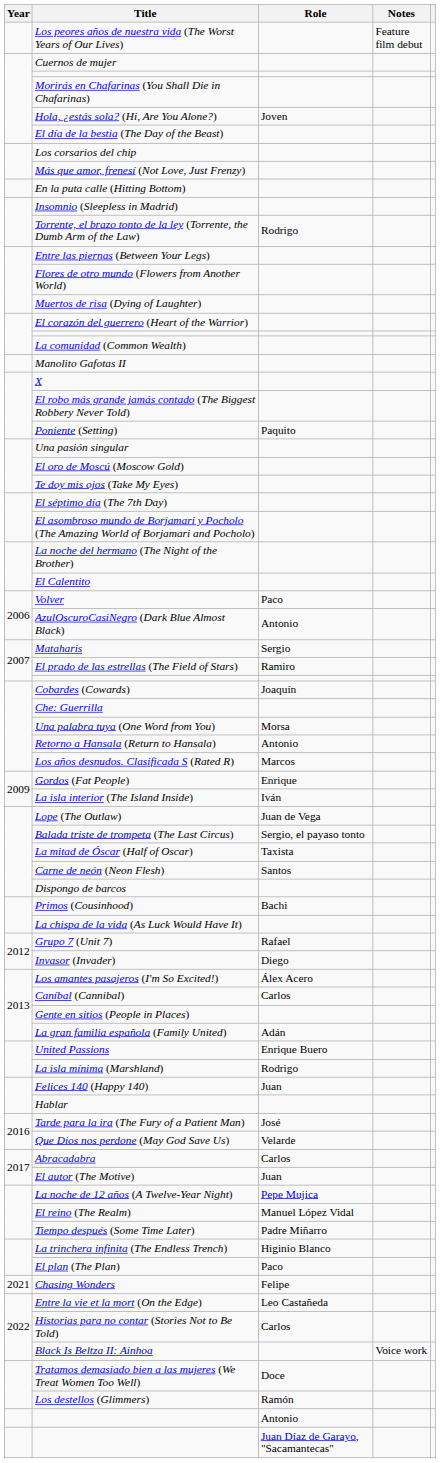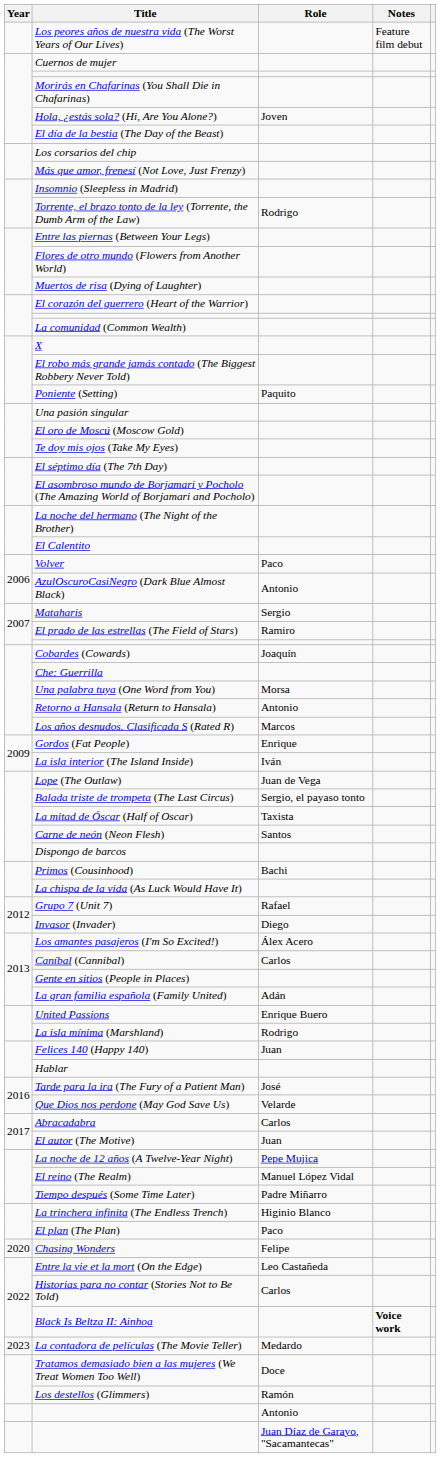 <table class="wikitable sortable">
 <tr>
 <th>Year</th>
 <th>Title</th>
 <th>Role</th>
 <th class="unsortable">Notes</th>
 <th class = "unsortable"></th>
 </tr>
 <tr>
 <td></td>
 <td><em><a href='#'>Los peores años de nuestra vida</a></em> (<em>The Worst Years of Our Lives</em>)</td>
 <td></td>
 <td>Feature film debut</td>
 <td></td>
 </tr>
 <tr>
 <td rowspan = "5"><br></td>
 <td><em>Cuernos de mujer</em></td>
 <td></td>
 <td></td>
 <td></td>
 </tr>
 <tr>
 <td><em></em></td>
 <td></td>
 <td></td>
 <td></td>
 </tr>
 <tr>
 <td><em><a href='#'>Morirás en Chafarinas</a></em> (<em>You Shall Die in Chafarinas</em>)</td>
 <td></td>
 <td></td>
 <td></td>
 </tr>
 <tr>
 <td><em><a href='#'>Hola, ¿estás sola?</a></em> (<em>Hi, Are You Alone?</em>)</td>
 <td>Joven</td>
 <td></td>
 <td align = "center"></td>
 </tr>
 <tr>
 <td><em><a href='#'>El día de la bestia</a></em> (<em>The Day of the Beast</em>)</td>
 <td></td>
 <td></td>
 <td></td>
 </tr>
 <tr>
 <td rowspan = "2"></td>
 <td><em>Los corsarios del chip</em></td>
 <td></td>
 <td></td>
 <td></td>
 </tr>
 <tr>
 <td><em><a href='#'>Más que amor, frenesí</a></em> (<em>Not Love, Just Frenzy</em>)</td>
 <td></td>
 <td></td>
 <td></td>
 </tr>
 <tr>
-<td></td>
-<td><em>En la puta calle</em> (<em>Hitting Bottom</em>)</td>
-<td></td>
-<td></td>
-<td></td>
-</tr>
-<tr>
 <td rowspan = "2"></td>
 <td><em><a href='#'>Insomnio</a></em> (<em>Sleepless in Madrid</em>)</td>
 <td></td>
 <td></td>
 <td></td>
 </tr>
 <tr>
 <td><em><a href='#'>Torrente, el brazo tonto de la ley</a></em> (<em>Torrente, the Dumb Arm of the Law</em>)</td>
 <td>Rodrigo</td>
 <td></td>
 <td align = "center"></td>
 </tr>
 <tr>
 <td rowspan = "3"></td>
 <td><em><a href='#'>Entre las piernas</a></em> (<em>Between Your Legs</em>)</td>
 <td></td>
 <td></td>
 <td></td>
 </tr>
 <tr>
 <td><em><a href='#'>Flores de otro mundo</a></em> (<em>Flowers from Another World</em>)</td>
 <td></td>
 <td></td>
 <td></td>
 </tr>
 <tr>
 <td><em><a href='#'>Muertos de risa</a></em> (<em>Dying of Laughter</em>)</td>
 <td></td>
 <td></td>
 <td></td>
 </tr>
 <tr>
 <td rowspan = "3"></td>
 <td><em><a href='#'>El corazón del guerrero</a></em> (<em>Heart of the Warrior</em>)</td>
 <td></td>
 <td></td>
 <td></td>
 </tr>
 <tr>
 <td><em></em></td>
 <td></td>
 <td></td>
 <td></td>
 </tr>
 <tr>
 <td><em><a href='#'>La comunidad</a></em> (<em>Common Wealth</em>)</td>
-<td></td>
-<td></td>
-<td></td>
-</tr>
-<tr>
-<td></td>
-<td><em>Manolito Gafotas II</em></td>
 <td></td>
 <td></td>
 <td></td>
 </tr>
 <tr>
 <td rowspan = "3"></td>
 <td><em><a href='#'>X</a></em></td>
 <td></td>
 <td></td>
 <td></td>
 </tr>
 <tr>
 <td><em><a href='#'>El robo más grande jamás contado</a></em> (<em>The Biggest Robbery Never Told</em>)</td>
 <td></td>
 <td></td>
 <td></td>
 </tr>
 <tr>
 <td><em><a href='#'>Poniente</a></em> (<em>Setting</em>)</td>
 <td>Paquito</td>
 <td></td>
 <td align = "center"></td>
 </tr>
 <tr>
 <td rowspan = "3"></td>
 <td><em>Una pasión singular</em></td>
 <td></td>
 <td></td>
 <td></td>
 </tr>
 <tr>
 <td><em><a href='#'>El oro de Moscú</a></em> (<em>Moscow Gold</em>)</td>
 <td></td>
 <td></td>
 <td></td>
 </tr>
 <tr>
 <td><em><a href='#'>Te doy mis ojos</a></em> (<em>Take My Eyes</em>)</td>
 <td></td>
 <td></td>
 <td></td>
 </tr>
 <tr>
 <td rowspan = "2"></td>
 <td><em><a href='#'>El séptimo día</a></em> (<em>The 7th Day</em>)</td>
 <td></td>
 <td></td>
 <td></td>
 </tr>
 <tr>
 <td><em><a href='#'>El asombroso mundo de Borjamari y Pocholo</a></em> (<em>The Amazing World of Borjamari and Pocholo</em>)</td>
 <td></td>
 <td></td>
 <td></td>
 </tr>
 <tr>
 <td rowspan = "2"></td>
 <td><em><a href='#'>La noche del hermano</a></em> (<em>The Night of the Brother</em>)</td>
 <td></td>
 <td></td>
 <td></td>
 </tr>
 <tr>
 <td><em><a href='#'>El Calentito</a></em></td>
 <td></td>
 <td></td>
 <td></td>
 </tr>
 <tr>
 <td rowspan = "2" align = "center">2006</td>
 <td><em><a href='#'>Volver</a></em></td>
 <td>Paco</td>
 <td></td>
 <td align = "center"></td>
 </tr>
 <tr>
 <td><em><a href='#'>AzulOscuroCasiNegro</a></em> (<em>Dark Blue Almost Black</em>)</td>
 <td>Antonio</td>
 <td></td>
 <td align = "center"></td>
 </tr>
 <tr>
 <td rowspan = "3" align = "center">2007</td>
 <td><em><a href='#'>Mataharis</a></em></td>
 <td>Sergio</td>
 <td></td>
 <td align = "center"></td>
 </tr>
 <tr>
 <td><em><a href='#'>El prado de las estrellas</a></em> (<em>The Field of Stars</em>)</td>
 <td>Ramiro</td>
 <td></td>
 <td align = "center"></td>
 </tr>
 <tr>
 <td><em></em></td>
 <td></td>
 <td></td>
 <td></td>
 </tr>
 <tr>
 <td rowspan = "5"></td>
 <td><em><a href='#'>Cobardes</a></em> (<em>Cowards</em>)</td>
 <td>Joaquín</td>
 <td></td>
 <td align = "center"></td>
 </tr>
 <tr>
 <td><em><a href='#'>Che: Guerrilla</a></em></td>
 <td></td>
 <td></td>
 <td></td>
 </tr>
 <tr>
 <td><em><a href='#'>Una palabra tuya</a></em> (<em>One Word from You</em>)</td>
 <td>Morsa</td>
 <td></td>
 <td align = "center"></td>
 </tr>
 <tr>
 <td><em><a href='#'>Retorno a Hansala</a></em> (<em>Return to Hansala</em>)</td>
 <td>Antonio</td>
 <td></td>
 <td align = "center"></td>
 </tr>
 <tr>
 <td><em><a href='#'>Los años desnudos. Clasificada S</a></em> (<em>Rated R</em>)</td>
 <td>Marcos</td>
 <td></td>
 <td align = "center"></td>
 </tr>
 <tr>
 <td rowspan = "2" align = "center">2009</td>
 <td><em><a href='#'>Gordos</a></em> (<em>Fat People</em>)</td>
 <td>Enrique</td>
 <td></td>
 <td align = "center"></td>
 </tr>
 <tr>
 <td><em><a href='#'>La isla interior</a></em> (<em>The Island Inside</em>)</td>
 <td>Iván</td>
 <td></td>
 <td align = "center"></td>
 </tr>
 <tr>
 <td rowspan = "5"></td>
 <td><em><a href='#'>Lope</a></em> (<em>The Outlaw</em>)</td>
 <td>Juan de Vega</td>
 <td></td>
 <td align = "center"></td>
 </tr>
 <tr>
 <td><em><a href='#'>Balada triste de trompeta</a></em> (<em>The Last Circus</em>)</td>
 <td>Sergio, el payaso tonto</td>
 <td></td>
 <td align = "center"></td>
 </tr>
 <tr>
 <td><em><a href='#'>La mitad de Óscar</a></em> (<em>Half of Oscar</em>)</td>
 <td>Taxista</td>
 <td></td>
 <td align = "center"></td>
 </tr>
 <tr>
 <td><em><a href='#'>Carne de neón</a></em> (<em>Neon Flesh</em>)</td>
 <td>Santos</td>
 <td></td>
 <td align = "center"></td>
 </tr>
 <tr>
 <td><em>Dispongo de barcos</em></td>
 <td></td>
 <td></td>
 <td></td>
 </tr>
 <tr>
 <td rowspan = "2"></td>
 <td><em><a href='#'>Primos</a></em> (<em>Cousinhood</em>)</td>
 <td>Bachi</td>
 <td></td>
 <td align = "center"></td>
 </tr>
 <tr>
 <td><em><a href='#'>La chispa de la vida</a></em> (<em>As Luck Would Have It</em>)</td>
 <td></td>
 <td></td>
 <td></td>
 </tr>
 <tr>
 <td rowspan = "2" align = "center">2012</td>
 <td><em><a href='#'>Grupo 7</a></em> (<em>Unit 7</em>)</td>
 <td>Rafael</td>
 <td></td>
 <td align = "center"></td>
 </tr>
 <tr>
 <td><em><a href='#'>Invasor</a></em> (<em>Invader</em>)</td>
 <td>Diego</td>
 <td></td>
 <td align = "center"></td>
 </tr>
 <tr>
 <td rowspan = "4" align = "center">2013</td>
 <td><em><a href='#'>Los amantes pasajeros</a></em> (<em>I'm So Excited!</em>)</td>
 <td>Álex Acero</td>
 <td></td>
 <td align = "center"></td>
 </tr>
 <tr>
 <td><em><a href='#'>Caníbal</a></em> (<em>Cannibal</em>)</td>
 <td>Carlos</td>
 <td></td>
 <td align = "center"></td>
 </tr>
 <tr>
 <td><em><a href='#'>Gente en sitios</a></em> (<em>People in Places</em>)</td>
 <td></td>
 <td></td>
 <td></td>
 </tr>
 <tr>
 <td><em><a href='#'>La gran familia española</a></em> (<em>Family United</em>)</td>
 <td>Adán</td>
 <td></td>
 <td align = "center"></td>
 </tr>
 <tr>
 <td rowspan = "2"></td>
 <td><em><a href='#'>United Passions</a></em></td>
 <td>Enrique Buero</td>
 <td></td>
 <td></td>
 </tr>
 <tr>
 <td><em><a href='#'>La isla mínima</a></em> (<em>Marshland</em>)</td>
 <td>Rodrigo</td>
 <td></td>
 <td align = "center"></td>
 </tr>
 <tr>
 <td rowspan = "2"></td>
 <td><em><a href='#'>Felices 140</a></em> (<em>Happy 140</em>)</td>
 <td>Juan</td>
 <td></td>
 <td align = "center"></td>
 </tr>
 <tr>
 <td><em>Hablar</em></td>
 <td></td>
 <td></td>
 <td align = "center"></td>
 </tr>
 <tr>
 <td rowspan = "2" align = "center">2016</td>
 <td><em><a href='#'>Tarde para la ira</a></em> (<em>The Fury of a Patient Man</em>)</td>
 <td>José</td>
 <td></td>
 <td align = "center"></td>
 </tr>
 <tr>
 <td><em><a href='#'>Que Dios nos perdone</a></em> (<em>May God Save Us</em>)</td>
 <td>Velarde</td>
 <td></td>
 <td align = "center"></td>
 </tr>
 <tr>
 <td rowspan = "2" align = "center">2017</td>
 <td><em><a href='#'>Abracadabra</a></em></td>
 <td>Carlos</td>
 <td></td>
 <td align = "center"></td>
 </tr>
 <tr>
 <td><em><a href='#'>El autor</a></em> (<em>The Motive</em>)</td>
 <td>Juan</td>
 <td></td>
 <td align = "center"></td>
 </tr>
 <tr>
 <td rowspan = "3"></td>
 <td><em><a href='#'>La noche de 12 años</a></em> (<em>A Twelve-Year Night</em>)</td>
 <td><a href='#'>Pepe Mujica</a></td>
 <td></td>
 <td align = "center"></td>
 </tr>
 <tr>
 <td><em><a href='#'>El reino</a></em> (<em>The Realm</em>)</td>
 <td>Manuel López Vidal</td>
 <td></td>
 <td align = "center"></td>
 </tr>
 <tr>
 <td><em><a href='#'>Tiempo después</a></em> (<em>Some Time Later</em>)</td>
 <td>Padre Miñarro</td>
 <td></td>
 <td></td>
 </tr>
 <tr>
 <td rowspan = "2"></td>
 <td><em><a href='#'>La trinchera infinita</a></em> (<em>The Endless Trench</em>)</td>
 <td>Higinio Blanco</td>
 <td></td>
 <td align = "center"></td>
 </tr>
 <tr>
 <td><em><a href='#'>El plan</a></em> (<em>The Plan</em>)</td>
 <td>Paco</td>
 <td></td>
 <td></td>
 </tr>
 <tr>
-<td align = "center">2021</td>
+<td align = "center">2020</td>
 <td><em><a href='#'>Chasing Wonders</a></em></td>
 <td>Felipe</td>
 <td></td>
 <td align = "center"></td>
 </tr>
 <tr>
 <td rowspan = "3" align = "center">2022</td>
 <td><em><a href='#'>Entre la vie et la mort</a></em> (<em>On the Edge</em>)</td>
 <td>Leo Castañeda</td>
 <td></td>
 <td align = "center"></td>
 </tr>
 <tr>
 <td><em><a href='#'>Historias para no contar</a></em> (<em>Stories Not to Be Told</em>)</td>
 <td>Carlos</td>
 <td></td>
 <td align = "center"></td>
 </tr>
 <tr>
 <td><em><a href='#'>Black Is Beltza II: Ainhoa</a></em></td>
 <td></td>
-<td>Voice work</td>
+<td><strong>Voice work</strong></td>
+<td align = "center"></td>
+</tr>
+<tr>
+<td align = "center">2023</td>
+<td><em><a href='#'>La contadora de películas</a></em> (<em>The Movie Teller</em>)</td>
+<td>Medardo</td>
+<td></td>
 <td align = "center"></td>
 </tr>
 <tr>
 <td rowspan = "2"></td>
 <td><em><a href='#'>Tratamos demasiado bien a las mujeres</a></em> (<em>We Treat Women Too Well</em>)</td>
 <td>Doce</td>
 <td></td>
 <td></td>
 </tr>
 <tr>
 <td><em><a href='#'>Los destellos</a></em> (<em>Glimmers</em>)</td>
 <td>Ramón</td>
 <td></td>
 <td></td>
 </tr>
 <tr>
 <td></td>
 <td></td>
 <td>Antonio</td>
 <td></td>
 <td></td>
 </tr>
 <tr>
 <td></td>
 <td></td>
 <td><a href='#'>Juan Díaz de Garayo</a>, "Sacamantecas"</td>
 <td></td>
 <td></td>
 </tr>
 </table>
